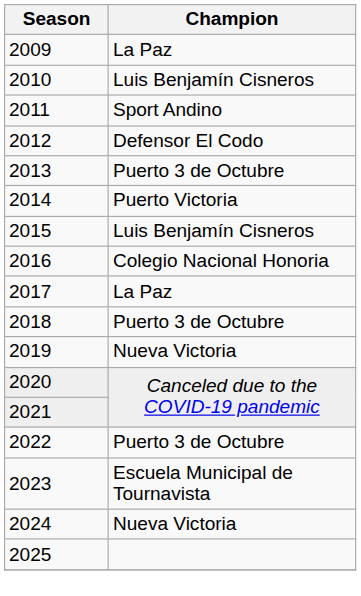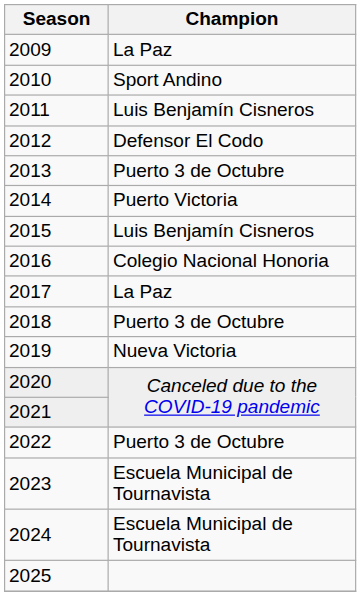 <table class="wikitable sortable">
 <tr>
 <th width=80px>Season</th>
 <th width=200px>Champion</th>
 </tr>
 <tr>
 <td>2009</td>
 <td>La Paz</td>
 </tr>
 <tr>
 <td>2010</td>
-<td>Luis Benjamín Cisneros</td>
+<td>Sport Andino</td>
 </tr>
 <tr>
 <td>2011</td>
-<td>Sport Andino</td>
+<td>Luis Benjamín Cisneros</td>
 </tr>
 <tr>
 <td>2012</td>
 <td>Defensor El Codo</td>
 </tr>
 <tr>
 <td>2013</td>
 <td>Puerto 3 de Octubre</td>
 </tr>
 <tr>
 <td>2014</td>
 <td>Puerto Victoria</td>
 </tr>
 <tr>
 <td>2015</td>
 <td>Luis Benjamín Cisneros</td>
 </tr>
 <tr>
 <td>2016</td>
 <td>Colegio Nacional Honoria</td>
 </tr>
 <tr>
 <td>2017</td>
 <td>La Paz</td>
 </tr>
 <tr>
 <td>2018</td>
 <td>Puerto 3 de Octubre</td>
 </tr>
 <tr>
 <td>2019</td>
 <td>Nueva Victoria</td>
 </tr>
 <tr bgcolor=#efefef>
 <td>2020</td>
 <td rowspan=2 colspan="1" align=center><em>Canceled due to the <a href='#'>COVID-19 pandemic</a></em></td>
 </tr>
 <tr bgcolor=#efefef>
 <td>2021</td>
 </tr>
 <tr>
 <td>2022</td>
 <td>Puerto 3 de Octubre</td>
 </tr>
 <tr>
 <td>2023</td>
 <td>Escuela Municipal de Tournavista</td>
 </tr>
 <tr>
 <td>2024</td>
-<td>Nueva Victoria</td>
+<td>Escuela Municipal de Tournavista</td>
 </tr>
 <tr>
 <td>2025</td>
 <td></td>
 </tr>
 <tr>
 </tr>
 </table>
